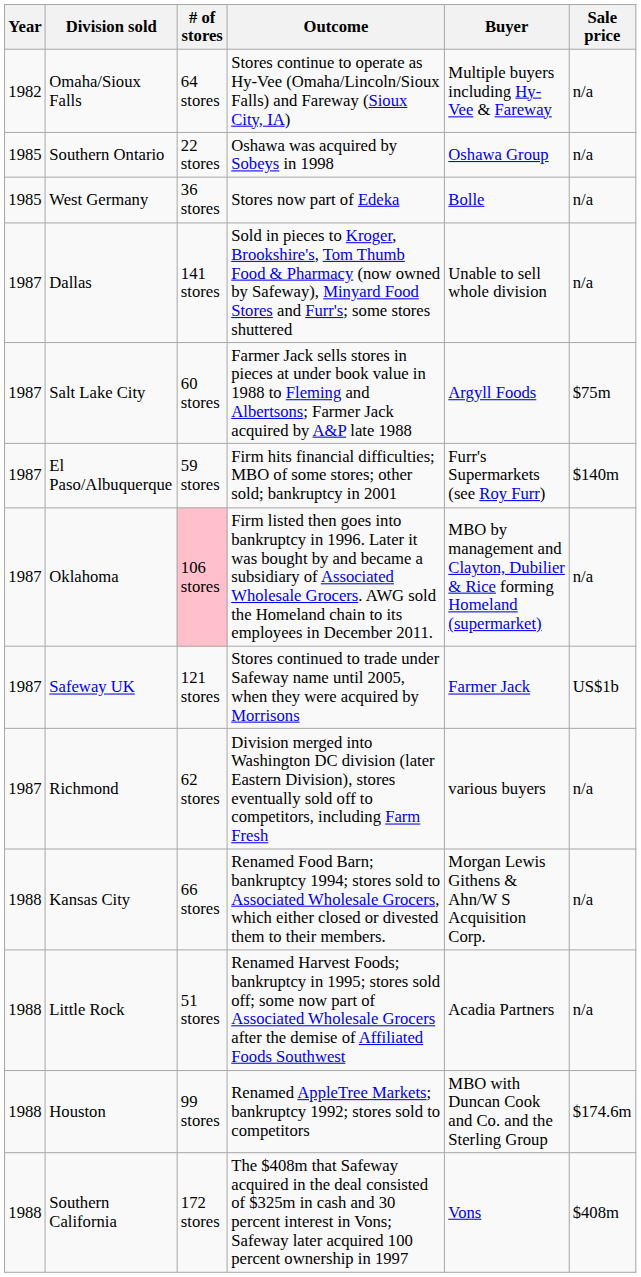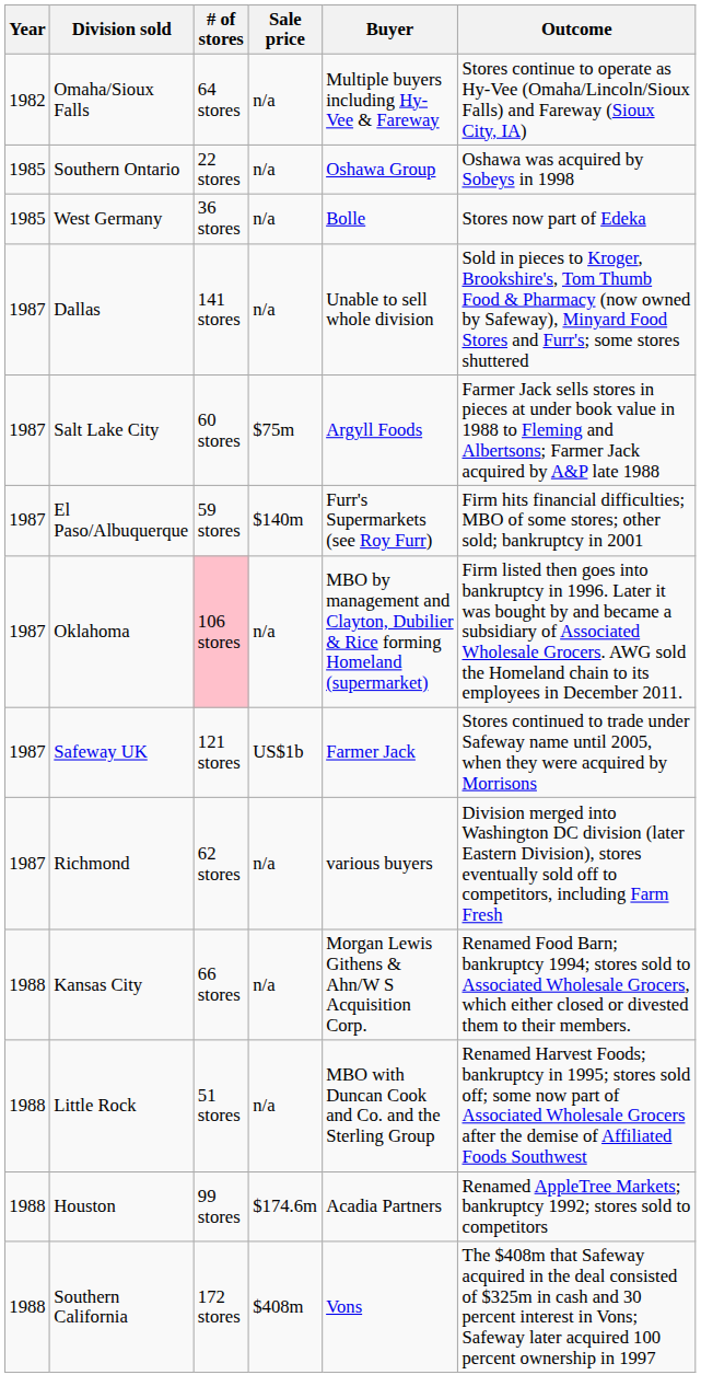 <table class="wikitable">
 <tr>
 <th>Year</th>
 <th>Division sold</th>
 <th># of stores</th>
+<th>Sale price</th>
+<th>Buyer</th>
 <th>Outcome</th>
-<th>Buyer</th>
-<th>Sale price</th>
 </tr>
 <tr>
 <td>1982</td>
 <td>Omaha/Sioux Falls</td>
 <td>64 stores</td>
+<td>n/a</td>
+<td>Multiple buyers including <a href='#'>Hy-Vee</a> & <a href='#'>Fareway</a></td>
 <td>Stores continue to operate as Hy-Vee (Omaha/Lincoln/Sioux Falls) and Fareway (<a href='#'>Sioux City, IA</a>)</td>
-<td>Multiple buyers including <a href='#'>Hy-Vee</a> & <a href='#'>Fareway</a></td>
-<td>n/a</td>
 </tr>
 <tr>
 <td>1985</td>
 <td>Southern Ontario</td>
 <td>22 stores</td>
+<td>n/a</td>
+<td><a href='#'>Oshawa Group</a></td>
 <td>Oshawa was acquired by <a href='#'>Sobeys</a> in 1998</td>
-<td><a href='#'>Oshawa Group</a></td>
-<td>n/a</td>
 </tr>
 <tr>
 <td>1985</td>
 <td>West Germany</td>
 <td>36 stores</td>
+<td>n/a</td>
+<td><a href='#'>Bolle</a></td>
 <td>Stores now part of <a href='#'>Edeka</a></td>
-<td><a href='#'>Bolle</a></td>
-<td>n/a</td>
 </tr>
 <tr>
 <td>1987</td>
 <td>Dallas</td>
 <td>141 stores</td>
+<td>n/a</td>
+<td>Unable to sell whole division</td>
 <td>Sold in pieces to <a href='#'>Kroger</a>, <a href='#'>Brookshire's</a>, <a href='#'>Tom Thumb Food & Pharmacy</a> (now owned by Safeway), <a href='#'>Minyard Food Stores</a> and <a href='#'>Furr's</a>; some stores shuttered</td>
-<td>Unable to sell whole division</td>
-<td>n/a</td>
 </tr>
 <tr>
 <td>1987</td>
 <td>Salt Lake City</td>
 <td>60 stores</td>
+<td>$75m</td>
+<td><a href='#'>Argyll Foods</a></td>
 <td>Farmer Jack sells stores in pieces at under book value in 1988 to <a href='#'>Fleming</a> and <a href='#'>Albertsons</a>; Farmer Jack acquired by <a href='#'>A&P</a> late 1988</td>
-<td><a href='#'>Argyll Foods</a></td>
-<td>$75m</td>
 </tr>
 <tr>
 <td>1987</td>
 <td>El Paso/Albuquerque</td>
 <td>59 stores</td>
+<td>$140m</td>
+<td>Furr's Supermarkets (see <a href='#'>Roy Furr</a>)</td>
 <td>Firm hits financial difficulties; MBO of some stores; other sold; bankruptcy in 2001</td>
-<td>Furr's Supermarkets (see <a href='#'>Roy Furr</a>)</td>
-<td>$140m</td>
 </tr>
 <tr>
 <td>1987</td>
 <td>Oklahoma</td>
 <td style="background: pink;">106 stores</td>
+<td>n/a</td>
+<td>MBO by management and <a href='#'>Clayton, Dubilier & Rice</a> forming <a href='#'>Homeland (supermarket)</a></td>
 <td>Firm listed then goes into bankruptcy in 1996. Later it was bought by and became a subsidiary of <a href='#'>Associated Wholesale Grocers</a>. AWG sold the Homeland chain to its employees in December 2011.</td>
-<td>MBO by management and <a href='#'>Clayton, Dubilier & Rice</a> forming <a href='#'>Homeland (supermarket)</a></td>
-<td>n/a</td>
 </tr>
 <tr>
 <td>1987</td>
 <td><a href='#'>Safeway UK</a></td>
 <td>121 stores</td>
+<td>US$1b</td>
+<td><a href='#'>Farmer Jack</a></td>
 <td>Stores continued to trade under Safeway name until 2005, when they were acquired by <a href='#'>Morrisons</a></td>
-<td><a href='#'>Farmer Jack</a></td>
-<td>US$1b</td>
 </tr>
 <tr>
 <td>1987</td>
 <td>Richmond</td>
 <td>62 stores</td>
+<td>n/a</td>
+<td>various buyers</td>
 <td>Division merged into Washington DC division (later Eastern Division), stores eventually sold off to competitors, including <a href='#'>Farm Fresh</a></td>
-<td>various buyers</td>
-<td>n/a</td>
 </tr>
 <tr>
 <td>1988</td>
 <td>Kansas City</td>
 <td>66 stores</td>
+<td>n/a</td>
+<td>Morgan Lewis Githens & Ahn/W S Acquisition Corp.</td>
 <td>Renamed Food Barn; bankruptcy 1994; stores sold to <a href='#'>Associated Wholesale Grocers</a>, which either closed or divested them to their members.</td>
-<td>Morgan Lewis Githens & Ahn/W S Acquisition Corp.</td>
-<td>n/a</td>
 </tr>
 <tr>
 <td>1988</td>
 <td>Little Rock</td>
 <td>51 stores</td>
+<td>n/a</td>
+<td>MBO with Duncan Cook and Co. and the Sterling Group</td>
 <td>Renamed Harvest Foods; bankruptcy in 1995; stores sold off; some now part of <a href='#'>Associated Wholesale Grocers</a> after the demise of <a href='#'>Affiliated Foods Southwest</a></td>
-<td>Acadia Partners</td>
-<td>n/a</td>
 </tr>
 <tr>
 <td>1988</td>
 <td>Houston</td>
 <td>99 stores</td>
+<td>$174.6m</td>
+<td>Acadia Partners</td>
 <td>Renamed <a href='#'>AppleTree Markets</a>; bankruptcy 1992; stores sold to competitors</td>
-<td>MBO with Duncan Cook and Co. and the Sterling Group</td>
-<td>$174.6m</td>
 </tr>
 <tr>
 <td>1988</td>
 <td>Southern California</td>
 <td>172 stores</td>
+<td>$408m</td>
+<td><a href='#'>Vons</a></td>
 <td>The $408m that Safeway acquired in the deal consisted of $325m in cash and 30 percent interest in Vons; Safeway later acquired 100 percent ownership in 1997</td>
-<td><a href='#'>Vons</a></td>
-<td>$408m</td>
 </tr>
 </table>
